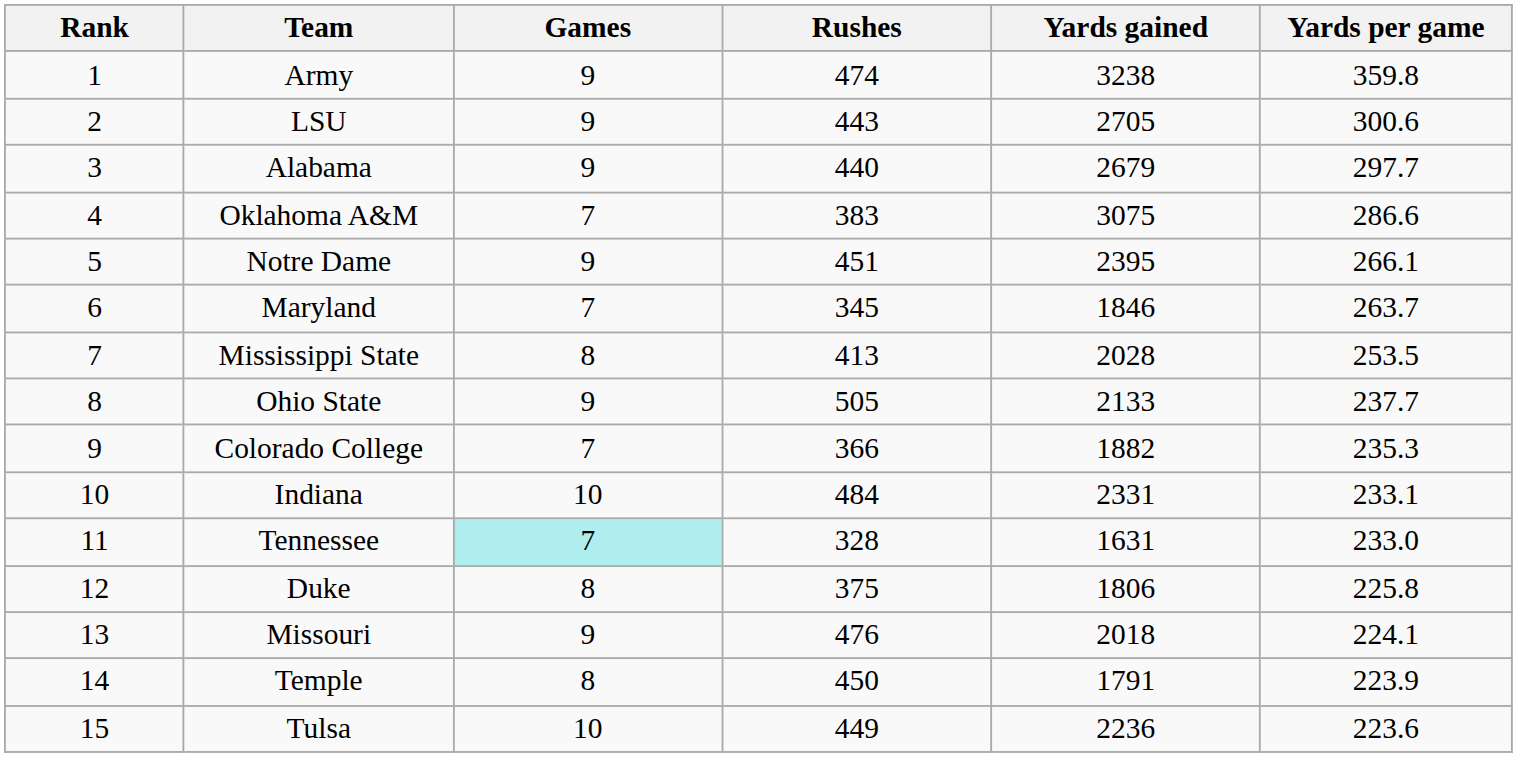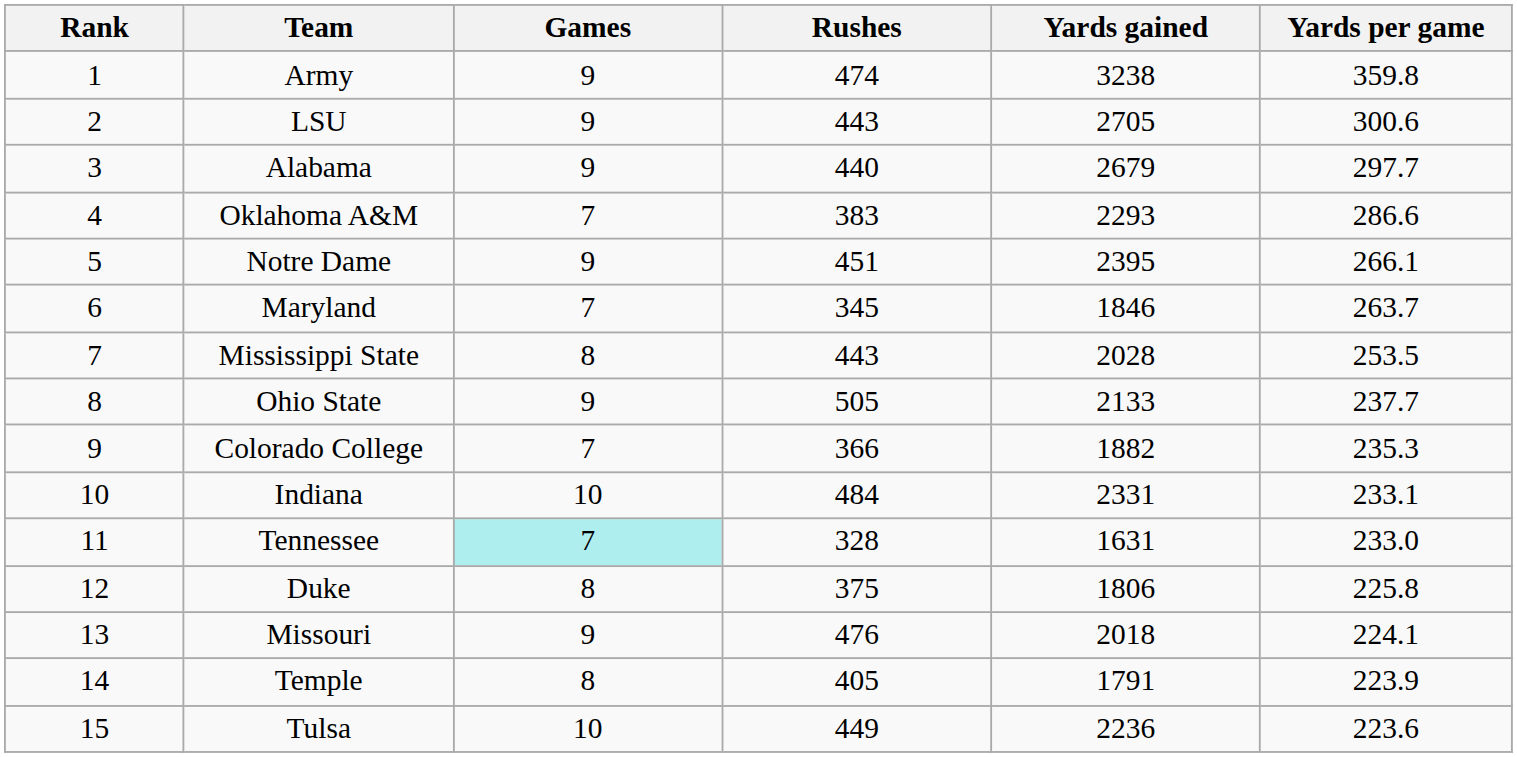 <table class="wikitable sortable">
 <tr>
 <th bgcolor="#DDDDFF" width="10%">Rank</th>
 <th bgcolor="#DDDDFF" width="15%">Team</th>
 <th bgcolor="#DDDDFF" width="15%">Games</th>
 <th bgcolor="#DDDDFF" width="15%">Rushes</th>
 <th bgcolor="#DDDDFF" width="15%">Yards gained</th>
 <th bgcolor="#DDDDFF" width="14%">Yards per game</th>
 </tr>
 <tr align="center">
 <td>1</td>
 <td>Army</td>
 <td>9</td>
 <td>474</td>
 <td>3238</td>
 <td>359.8</td>
 </tr>
 <tr align="center">
 <td>2</td>
 <td>LSU</td>
 <td>9</td>
 <td>443</td>
 <td>2705</td>
 <td>300.6</td>
 </tr>
 <tr align="center">
 <td>3</td>
 <td>Alabama</td>
 <td>9</td>
 <td>440</td>
 <td>2679</td>
 <td>297.7</td>
 </tr>
 <tr align="center">
 <td>4</td>
 <td>Oklahoma A&M</td>
 <td>7</td>
 <td>383</td>
-<td>3075</td>
+<td>2293</td>
 <td>286.6</td>
 </tr>
 <tr align="center">
 <td>5</td>
 <td>Notre Dame</td>
 <td>9</td>
 <td>451</td>
 <td>2395</td>
 <td>266.1</td>
 </tr>
 <tr align="center">
 <td>6</td>
 <td>Maryland</td>
 <td>7</td>
 <td>345</td>
 <td>1846</td>
 <td>263.7</td>
 </tr>
 <tr align="center">
 <td>7</td>
 <td>Mississippi State</td>
 <td>8</td>
-<td>413</td>
+<td>443</td>
 <td>2028</td>
 <td>253.5</td>
 </tr>
 <tr align="center">
 <td>8</td>
 <td>Ohio State</td>
 <td>9</td>
 <td>505</td>
 <td>2133</td>
 <td>237.7</td>
 </tr>
 <tr align="center">
 <td>9</td>
 <td>Colorado College</td>
 <td>7</td>
 <td>366</td>
 <td>1882</td>
 <td>235.3</td>
 </tr>
 <tr align="center">
 <td>10</td>
 <td>Indiana</td>
 <td>10</td>
 <td>484</td>
 <td>2331</td>
 <td>233.1</td>
 </tr>
 <tr align="center">
 <td>11</td>
 <td>Tennessee</td>
 <td style="background: paleturquoise;">7</td>
 <td>328</td>
 <td>1631</td>
 <td>233.0</td>
 </tr>
 <tr align="center">
 <td>12</td>
 <td>Duke</td>
 <td>8</td>
 <td>375</td>
 <td>1806</td>
 <td>225.8</td>
 </tr>
 <tr align="center">
 <td>13</td>
 <td>Missouri</td>
 <td>9</td>
 <td>476</td>
 <td>2018</td>
 <td>224.1</td>
 </tr>
 <tr align="center">
 <td>14</td>
 <td>Temple</td>
 <td>8</td>
-<td>450</td>
+<td>405</td>
 <td>1791</td>
 <td>223.9</td>
 </tr>
 <tr align="center">
 <td>15</td>
 <td>Tulsa</td>
 <td>10</td>
 <td>449</td>
 <td>2236</td>
 <td>223.6</td>
 </tr>
 </table>
